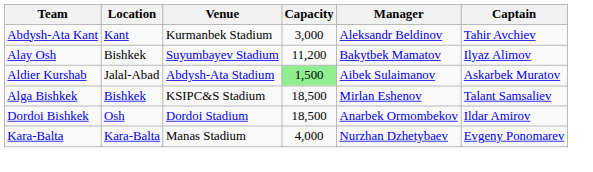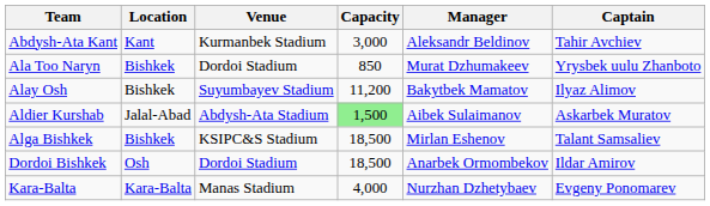 <table class="wikitable sortable">
 <tr>
 <th>Team</th>
 <th>Location</th>
 <th>Venue</th>
 <th>Capacity</th>
 <th>Manager</th>
 <th>Captain</th>
 </tr>
 <tr>
 <td><a href='#'>Abdysh-Ata Kant</a></td>
 <td><a href='#'>Kant</a></td>
 <td>Kurmanbek Stadium</td>
 <td align="center">3,000</td>
 <td><a href='#'>Aleksandr Beldinov</a></td>
 <td><a href='#'>Tahir Avchiev</a></td>
+</tr>
+<tr>
+<td><a href='#'>Ala Too Naryn</a></td>
+<td><a href='#'>Bishkek</a></td>
+<td>Dordoi Stadium</td>
+<td align="center">850</td>
+<td><a href='#'>Murat Dzhumakeev</a></td>
+<td><a href='#'>Yrysbek uulu Zhanboto</a></td>
 </tr>
 <tr>
 <td><a href='#'>Alay Osh</a></td>
 <td>Bishkek</td>
 <td><a href='#'>Suyumbayev Stadium</a></td>
 <td align="center">11,200</td>
 <td><a href='#'>Bakytbek Mamatov</a></td>
 <td><a href='#'>Ilyaz Alimov</a></td>
 </tr>
 <tr>
 <td><a href='#'>Aldier Kurshab</a></td>
 <td>Jalal-Abad</td>
 <td><a href='#'>Abdysh-Ata Stadium</a></td>
 <td align="center" style="background: lightgreen;">1,500</td>
 <td><a href='#'>Aibek Sulaimanov</a></td>
 <td><a href='#'>Askarbek Muratov</a></td>
 </tr>
 <tr>
 <td><a href='#'>Alga Bishkek</a></td>
 <td><a href='#'>Bishkek</a></td>
 <td>KSIPC&S Stadium</td>
 <td align="center">18,500</td>
 <td><a href='#'>Mirlan Eshenov</a></td>
 <td><a href='#'>Talant Samsaliev</a></td>
 </tr>
 <tr>
 <td><a href='#'>Dordoi Bishkek</a></td>
 <td><a href='#'>Osh</a></td>
 <td><a href='#'>Dordoi Stadium</a></td>
 <td align="center">18,500</td>
 <td><a href='#'>Anarbek Ormombekov</a></td>
 <td><a href='#'>Ildar Amirov</a></td>
 </tr>
 <tr>
 <td><a href='#'>Kara-Balta</a></td>
 <td><a href='#'>Kara-Balta</a></td>
 <td>Manas Stadium</td>
 <td align="center">4,000</td>
 <td><a href='#'>Nurzhan Dzhetybaev</a></td>
 <td><a href='#'>Evgeny Ponomarev</a></td>
 </tr>
 </table>
